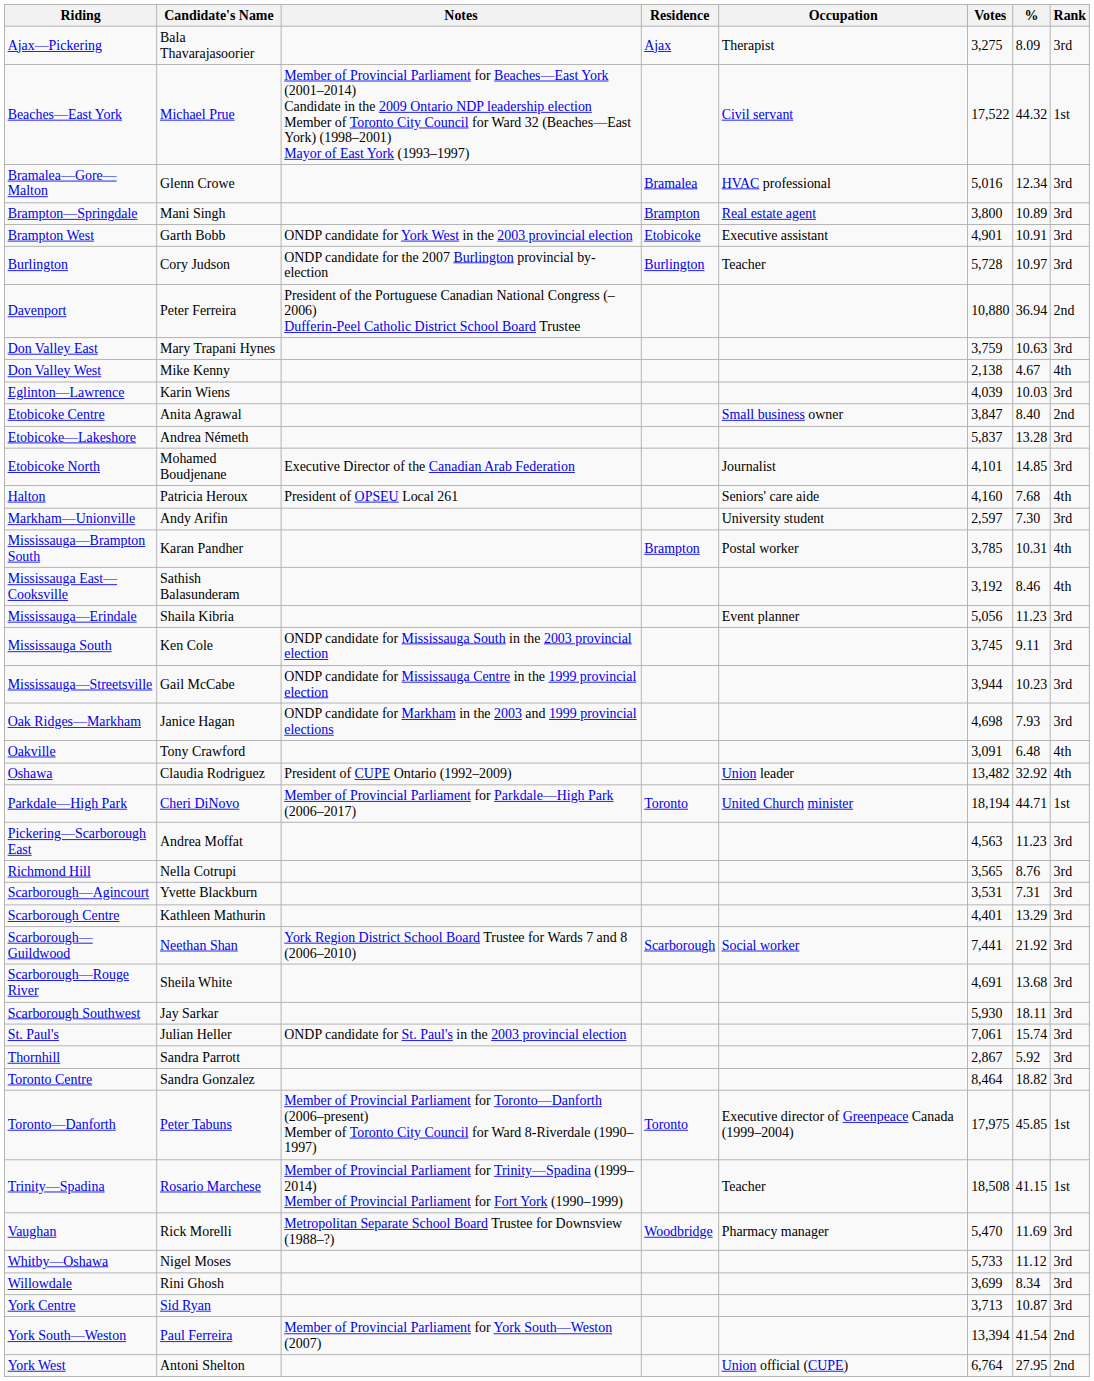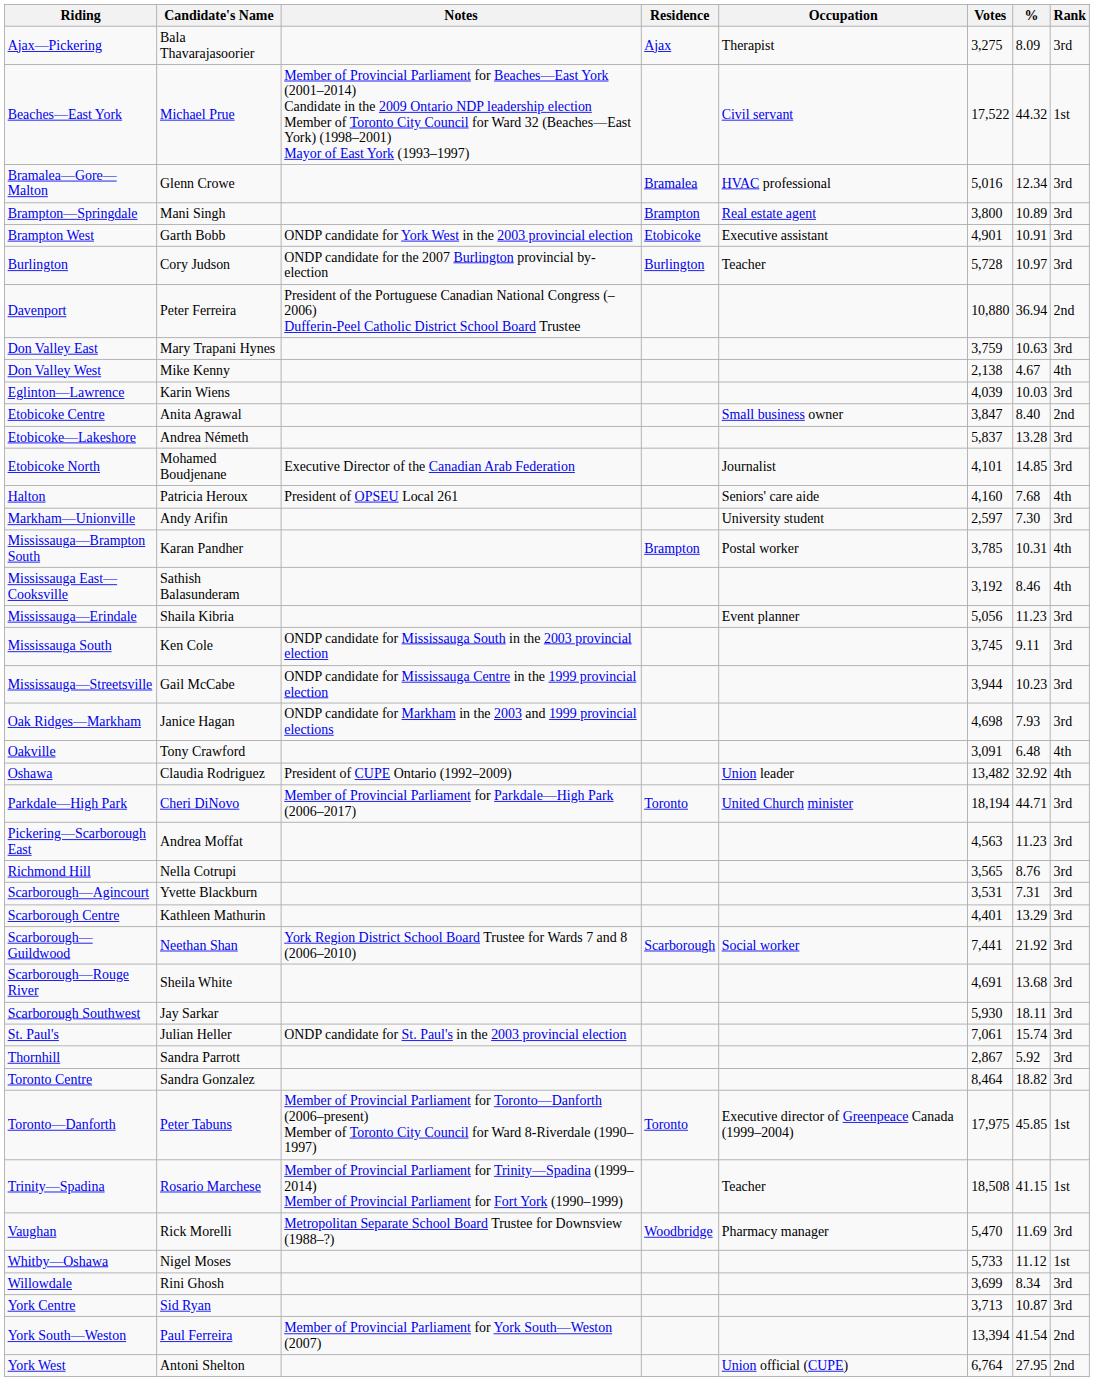 <table class="wikitable sortable">
 <tr>
 <th>Riding<br></th>
 <th>Candidate's Name</th>
 <th>Notes</th>
 <th>Residence</th>
 <th>Occupation</th>
 <th>Votes</th>
 <th>%</th>
 <th>Rank</th>
 </tr>
 <tr>
 <td><a href='#'>Ajax—Pickering</a></td>
 <td>Bala Thavarajasoorier</td>
 <td></td>
 <td><a href='#'>Ajax</a></td>
 <td>Therapist</td>
 <td>3,275</td>
 <td>8.09</td>
 <td>3rd</td>
 </tr>
 <tr>
 <td><a href='#'>Beaches—East York</a></td>
 <td><a href='#'>Michael Prue</a></td>
 <td><a href='#'>Member of Provincial Parliament</a> for <a href='#'>Beaches—East York</a> (2001–2014) <br> Candidate in the <a href='#'>2009 Ontario NDP leadership election</a> <br> Member of <a href='#'>Toronto City Council</a> for Ward 32 (Beaches—East York) (1998–2001) <br> <a href='#'>Mayor of East York</a> (1993–1997)</td>
 <td></td>
 <td><a href='#'>Civil servant</a></td>
 <td>17,522</td>
 <td>44.32</td>
 <td>1st</td>
 </tr>
 <tr>
 <td><a href='#'>Bramalea—Gore—Malton</a></td>
 <td>Glenn Crowe</td>
 <td></td>
 <td><a href='#'>Bramalea</a></td>
 <td><a href='#'>HVAC</a> professional</td>
 <td>5,016</td>
 <td>12.34</td>
 <td>3rd</td>
 </tr>
 <tr>
 <td><a href='#'>Brampton—Springdale</a></td>
 <td>Mani Singh</td>
 <td></td>
 <td><a href='#'>Brampton</a></td>
 <td><a href='#'>Real estate agent</a></td>
 <td>3,800</td>
 <td>10.89</td>
 <td>3rd</td>
 </tr>
 <tr>
 <td><a href='#'>Brampton West</a></td>
 <td>Garth Bobb</td>
 <td>ONDP candidate for <a href='#'>York West</a> in the <a href='#'>2003 provincial election</a></td>
 <td><a href='#'>Etobicoke</a></td>
 <td>Executive assistant</td>
 <td>4,901</td>
 <td>10.91</td>
 <td>3rd</td>
 </tr>
 <tr>
 <td><a href='#'>Burlington</a></td>
 <td>Cory Judson</td>
 <td>ONDP candidate for the 2007 <a href='#'>Burlington</a> provincial by-election</td>
 <td><a href='#'>Burlington</a></td>
 <td>Teacher</td>
 <td>5,728</td>
 <td>10.97</td>
 <td>3rd</td>
 </tr>
 <tr>
 <td><a href='#'>Davenport</a></td>
 <td>Peter Ferreira</td>
 <td>President of the Portuguese Canadian National Congress (–2006) <br> <a href='#'>Dufferin-Peel Catholic District School Board</a> Trustee</td>
 <td></td>
 <td></td>
 <td>10,880</td>
 <td>36.94</td>
 <td>2nd</td>
 </tr>
 <tr>
 <td><a href='#'>Don Valley East</a></td>
 <td>Mary Trapani Hynes</td>
 <td></td>
 <td></td>
 <td></td>
 <td>3,759</td>
 <td>10.63</td>
 <td>3rd</td>
 </tr>
 <tr>
 <td><a href='#'>Don Valley West</a></td>
 <td>Mike Kenny</td>
 <td></td>
 <td></td>
 <td></td>
 <td>2,138</td>
 <td>4.67</td>
 <td>4th</td>
 </tr>
 <tr>
 <td><a href='#'>Eglinton—Lawrence</a></td>
 <td>Karin Wiens</td>
 <td></td>
 <td></td>
 <td></td>
 <td>4,039</td>
 <td>10.03</td>
 <td>3rd</td>
 </tr>
 <tr>
 <td><a href='#'>Etobicoke Centre</a></td>
 <td>Anita Agrawal</td>
 <td></td>
 <td></td>
 <td><a href='#'>Small business</a> owner</td>
 <td>3,847</td>
 <td>8.40</td>
 <td>2nd</td>
 </tr>
 <tr>
 <td><a href='#'>Etobicoke—Lakeshore</a></td>
 <td>Andrea Németh</td>
 <td></td>
 <td></td>
 <td></td>
 <td>5,837</td>
 <td>13.28</td>
 <td>3rd</td>
 </tr>
 <tr>
 <td><a href='#'>Etobicoke North</a></td>
 <td>Mohamed Boudjenane</td>
 <td>Executive Director of the <a href='#'>Canadian Arab Federation</a></td>
 <td></td>
 <td>Journalist</td>
 <td>4,101</td>
 <td>14.85</td>
 <td>3rd</td>
 </tr>
 <tr>
 <td><a href='#'>Halton</a></td>
 <td>Patricia Heroux</td>
 <td>President of <a href='#'>OPSEU</a> Local 261</td>
 <td></td>
 <td>Seniors' care aide</td>
 <td>4,160</td>
 <td>7.68</td>
 <td>4th</td>
 </tr>
 <tr>
 <td><a href='#'>Markham—Unionville</a></td>
 <td>Andy Arifin</td>
 <td></td>
 <td></td>
 <td>University student</td>
 <td>2,597</td>
 <td>7.30</td>
 <td>3rd</td>
 </tr>
 <tr>
 <td><a href='#'>Mississauga—Brampton South</a></td>
 <td>Karan Pandher</td>
 <td></td>
 <td><a href='#'>Brampton</a></td>
 <td>Postal worker</td>
 <td>3,785</td>
 <td>10.31</td>
 <td>4th</td>
 </tr>
 <tr>
 <td><a href='#'>Mississauga East—Cooksville</a></td>
 <td>Sathish Balasunderam</td>
 <td></td>
 <td></td>
 <td></td>
 <td>3,192</td>
 <td>8.46</td>
 <td>4th</td>
 </tr>
 <tr>
 <td><a href='#'>Mississauga—Erindale</a></td>
 <td>Shaila Kibria</td>
 <td></td>
 <td></td>
 <td>Event planner</td>
 <td>5,056</td>
 <td>11.23</td>
 <td>3rd</td>
 </tr>
 <tr>
 <td><a href='#'>Mississauga South</a></td>
 <td>Ken Cole</td>
 <td>ONDP candidate for <a href='#'>Mississauga South</a> in the <a href='#'>2003 provincial election</a></td>
 <td></td>
 <td></td>
 <td>3,745</td>
 <td>9.11</td>
 <td>3rd</td>
 </tr>
 <tr>
 <td><a href='#'>Mississauga—Streetsville</a></td>
 <td>Gail McCabe</td>
 <td>ONDP candidate for <a href='#'>Mississauga Centre</a> in the <a href='#'>1999 provincial election</a> <br></td>
 <td></td>
 <td></td>
 <td>3,944</td>
 <td>10.23</td>
 <td>3rd</td>
 </tr>
 <tr>
 <td><a href='#'>Oak Ridges—Markham</a></td>
 <td>Janice Hagan</td>
 <td>ONDP candidate for <a href='#'>Markham</a> in the <a href='#'>2003</a> and <a href='#'>1999 provincial elections</a></td>
 <td></td>
 <td></td>
 <td>4,698</td>
 <td>7.93</td>
 <td>3rd</td>
 </tr>
 <tr>
 <td><a href='#'>Oakville</a></td>
 <td>Tony Crawford</td>
 <td></td>
 <td></td>
 <td></td>
 <td>3,091</td>
 <td>6.48</td>
 <td>4th</td>
 </tr>
 <tr>
 <td><a href='#'>Oshawa</a></td>
 <td>Claudia Rodriguez</td>
 <td>President of <a href='#'>CUPE</a> Ontario (1992–2009)</td>
 <td></td>
 <td><a href='#'>Union</a> leader</td>
 <td>13,482</td>
 <td>32.92</td>
 <td>4th</td>
 </tr>
 <tr>
 <td><a href='#'>Parkdale—High Park</a></td>
 <td><a href='#'>Cheri DiNovo</a></td>
 <td><a href='#'>Member of Provincial Parliament</a> for <a href='#'>Parkdale—High Park</a> (2006–2017)</td>
 <td><a href='#'>Toronto</a></td>
 <td><a href='#'>United Church</a> <a href='#'>minister</a></td>
 <td>18,194</td>
 <td>44.71</td>
-<td>1st</td>
+<td>3rd</td>
 </tr>
 <tr>
 <td><a href='#'>Pickering—Scarborough East</a></td>
 <td>Andrea Moffat</td>
 <td></td>
 <td></td>
 <td></td>
 <td>4,563</td>
 <td>11.23</td>
 <td>3rd</td>
 </tr>
 <tr>
 <td><a href='#'>Richmond Hill</a></td>
 <td>Nella Cotrupi</td>
 <td></td>
 <td></td>
 <td></td>
 <td>3,565</td>
 <td>8.76</td>
 <td>3rd</td>
 </tr>
 <tr>
 <td><a href='#'>Scarborough—Agincourt</a></td>
 <td>Yvette Blackburn</td>
 <td></td>
 <td></td>
 <td></td>
 <td>3,531</td>
 <td>7.31</td>
 <td>3rd</td>
 </tr>
 <tr>
 <td><a href='#'>Scarborough Centre</a></td>
 <td>Kathleen Mathurin</td>
 <td></td>
 <td></td>
 <td></td>
 <td>4,401</td>
 <td>13.29</td>
 <td>3rd</td>
 </tr>
 <tr>
 <td><a href='#'>Scarborough—Guildwood</a></td>
 <td><a href='#'>Neethan Shan</a></td>
 <td><a href='#'>York Region District School Board</a> Trustee for Wards 7 and 8 (2006–2010)</td>
 <td><a href='#'>Scarborough</a></td>
 <td><a href='#'>Social worker</a></td>
 <td>7,441</td>
 <td>21.92</td>
 <td>3rd</td>
 </tr>
 <tr>
 <td><a href='#'>Scarborough—Rouge River</a></td>
 <td>Sheila White</td>
 <td></td>
 <td></td>
 <td></td>
 <td>4,691</td>
 <td>13.68</td>
 <td>3rd</td>
 </tr>
 <tr>
 <td><a href='#'>Scarborough Southwest</a></td>
 <td>Jay Sarkar</td>
 <td></td>
 <td></td>
 <td></td>
 <td>5,930</td>
 <td>18.11</td>
 <td>3rd</td>
 </tr>
 <tr>
 <td><a href='#'>St. Paul's</a></td>
 <td>Julian Heller</td>
 <td>ONDP candidate for <a href='#'>St. Paul's</a> in the <a href='#'>2003 provincial election</a></td>
 <td></td>
 <td></td>
 <td>7,061</td>
 <td>15.74</td>
 <td>3rd</td>
 </tr>
 <tr>
 <td><a href='#'>Thornhill</a></td>
 <td>Sandra Parrott</td>
 <td></td>
 <td></td>
 <td></td>
 <td>2,867</td>
 <td>5.92</td>
 <td>3rd</td>
 </tr>
 <tr>
 <td><a href='#'>Toronto Centre</a></td>
 <td>Sandra Gonzalez</td>
 <td></td>
 <td></td>
 <td></td>
 <td>8,464</td>
 <td>18.82</td>
 <td>3rd</td>
 </tr>
 <tr>
 <td><a href='#'>Toronto—Danforth</a></td>
 <td><a href='#'>Peter Tabuns</a></td>
 <td><a href='#'>Member of Provincial Parliament</a> for <a href='#'>Toronto—Danforth</a> (2006–present) <br> Member of <a href='#'>Toronto City Council</a> for Ward 8-Riverdale (1990–1997)</td>
 <td><a href='#'>Toronto</a></td>
 <td>Executive director of <a href='#'>Greenpeace</a> Canada (1999–2004)</td>
 <td>17,975</td>
 <td>45.85</td>
 <td>1st</td>
 </tr>
 <tr>
 <td><a href='#'>Trinity—Spadina</a></td>
 <td><a href='#'>Rosario Marchese</a></td>
 <td><a href='#'>Member of Provincial Parliament</a> for <a href='#'>Trinity—Spadina</a> (1999–2014) <br> <a href='#'>Member of Provincial Parliament</a> for <a href='#'>Fort York</a> (1990–1999)</td>
 <td></td>
 <td>Teacher</td>
 <td>18,508</td>
 <td>41.15</td>
 <td>1st</td>
 </tr>
 <tr>
 <td><a href='#'>Vaughan</a></td>
 <td>Rick Morelli</td>
 <td><a href='#'>Metropolitan Separate School Board</a> Trustee for Downsview (1988–?)</td>
 <td><a href='#'>Woodbridge</a></td>
 <td>Pharmacy manager</td>
 <td>5,470</td>
 <td>11.69</td>
 <td>3rd</td>
 </tr>
 <tr>
 <td><a href='#'>Whitby—Oshawa</a></td>
 <td>Nigel Moses</td>
 <td></td>
 <td></td>
 <td></td>
 <td>5,733</td>
 <td>11.12</td>
-<td>3rd</td>
+<td>1st</td>
 </tr>
 <tr>
 <td><a href='#'>Willowdale</a></td>
 <td>Rini Ghosh</td>
 <td></td>
 <td></td>
 <td></td>
 <td>3,699</td>
 <td>8.34</td>
 <td>3rd</td>
 </tr>
 <tr>
 <td><a href='#'>York Centre</a></td>
 <td><a href='#'>Sid Ryan</a></td>
 <td></td>
 <td></td>
 <td></td>
 <td>3,713</td>
 <td>10.87</td>
 <td>3rd</td>
 </tr>
 <tr>
 <td><a href='#'>York South—Weston</a></td>
 <td><a href='#'>Paul Ferreira</a></td>
 <td><a href='#'>Member of Provincial Parliament</a> for <a href='#'>York South—Weston</a> (2007)</td>
 <td></td>
 <td></td>
 <td>13,394</td>
 <td>41.54</td>
 <td>2nd</td>
 </tr>
 <tr>
 <td><a href='#'>York West</a></td>
 <td>Antoni Shelton</td>
 <td></td>
 <td></td>
 <td><a href='#'>Union</a> official (<a href='#'>CUPE</a>)</td>
 <td>6,764</td>
 <td>27.95</td>
 <td>2nd</td>
 </tr>
 </table>
